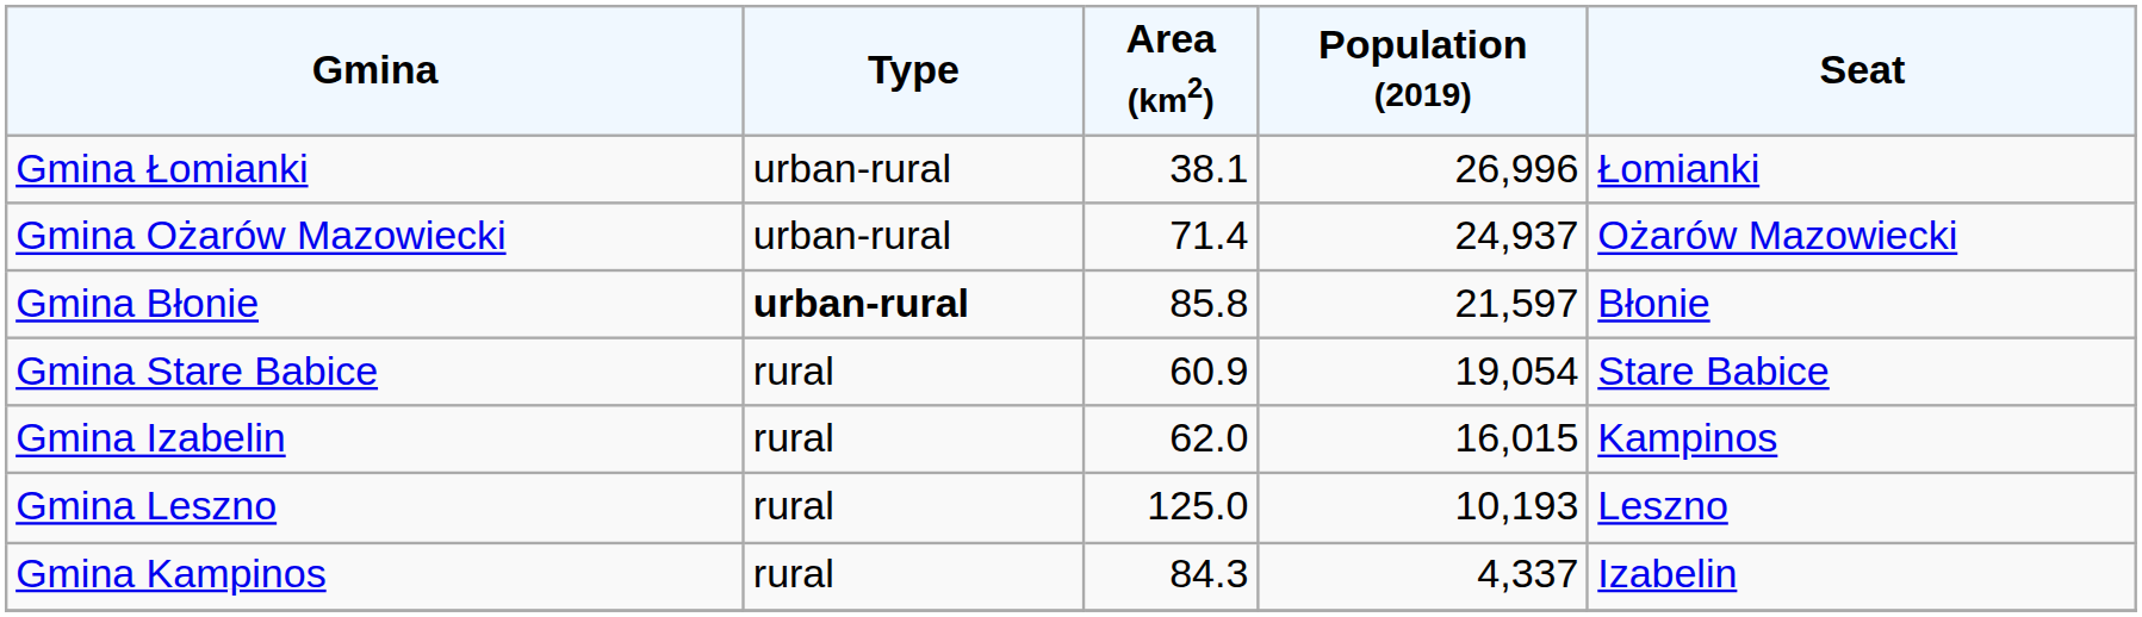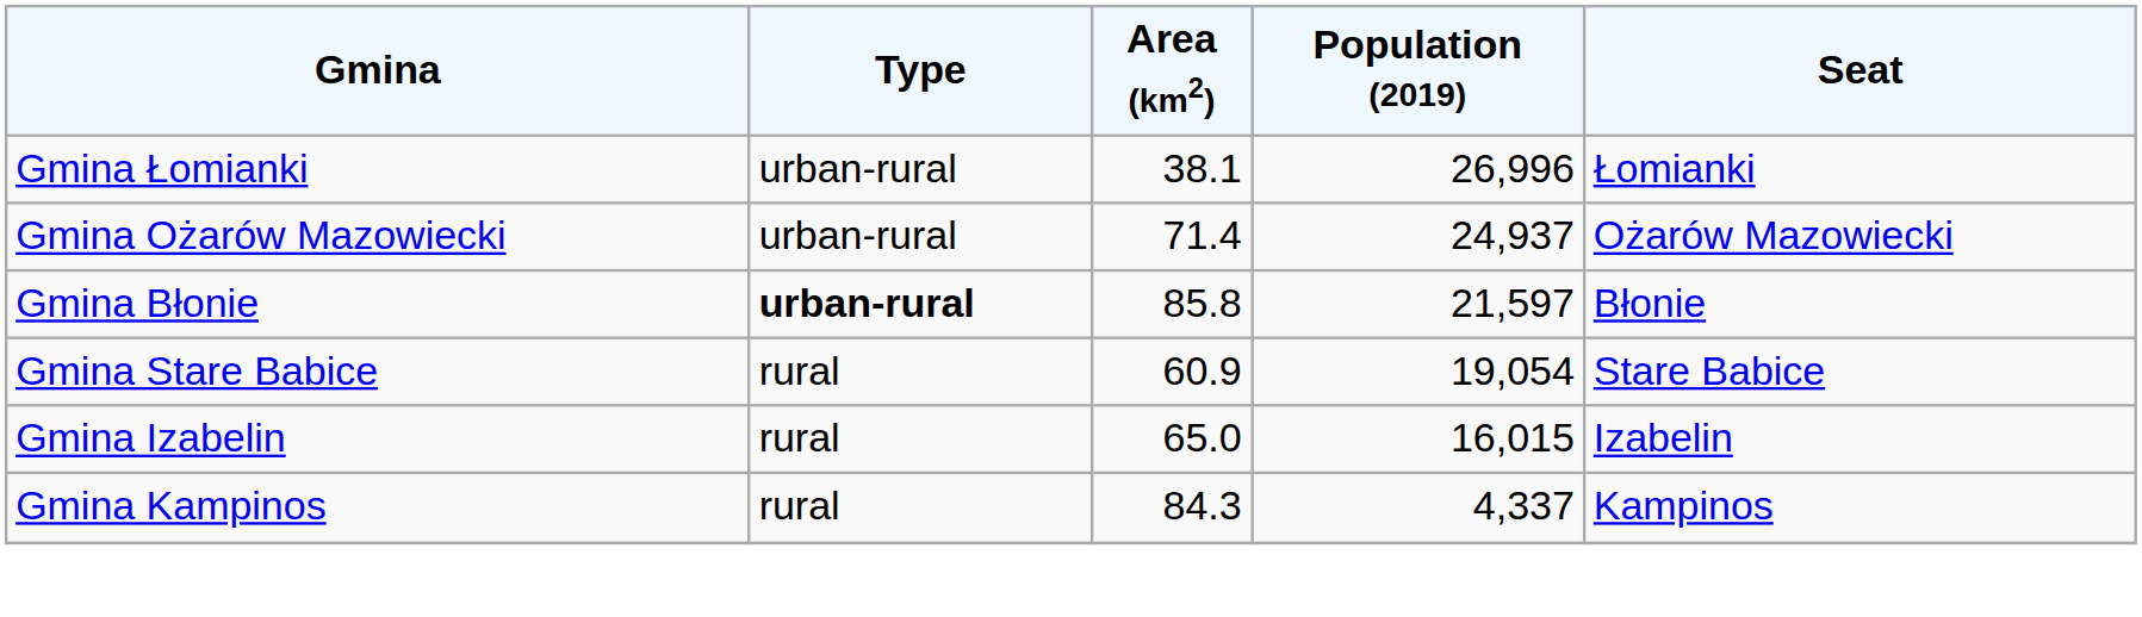 <table class="wikitable sortable" width="60%" style="font-size:90%;line-height:120%;">
 <tr bgcolor="F0F8FF">
 <td style="text-align:center;"><strong>Gmina</strong></td>
 <td style="text-align:center;"><strong>Type</strong></td>
 <td style="text-align:center;"><strong>Area<br><small>(km<sup>2</sup>)</small></strong></td>
 <td style="text-align:center;"><strong>Population<br><small>(2019)</small></strong></td>
 <td style="text-align:center;"><strong>Seat</strong></td>
 </tr>
 <tr>
 <td><a href='#'>Gmina Łomianki</a></td>
 <td>urban-rural</td>
 <td style="text-align:right;">38.1</td>
 <td style="text-align:right;">26,996</td>
 <td><a href='#'>Łomianki</a></td>
 </tr>
 <tr>
 <td><a href='#'>Gmina Ożarów Mazowiecki</a></td>
 <td>urban-rural</td>
 <td style="text-align:right;">71.4</td>
 <td style="text-align:right;">24,937</td>
 <td><a href='#'>Ożarów Mazowiecki</a></td>
 </tr>
 <tr>
 <td><a href='#'>Gmina Błonie</a></td>
 <td><strong>urban-rural</strong></td>
 <td style="text-align:right;">85.8</td>
 <td style="text-align:right;">21,597</td>
 <td><a href='#'>Błonie</a></td>
 </tr>
 <tr>
 <td><a href='#'>Gmina Stare Babice</a></td>
 <td>rural</td>
 <td style="text-align:right;">60.9</td>
 <td style="text-align:right;">19,054</td>
 <td><a href='#'>Stare Babice</a></td>
 </tr>
 <tr>
 <td><a href='#'>Gmina Izabelin</a></td>
 <td>rural</td>
-<td style="text-align:right;">62.0</td>
+<td style="text-align:right;">65.0</td>
 <td style="text-align:right;">16,015</td>
-<td><a href='#'>Kampinos</a></td>
-</tr>
-<tr>
-<td><a href='#'>Gmina Leszno</a></td>
-<td>rural</td>
-<td style="text-align:right;">125.0</td>
-<td style="text-align:right;">10,193</td>
-<td><a href='#'>Leszno</a></td>
+<td><a href='#'>Izabelin</a></td>
 </tr>
 <tr>
 <td><a href='#'>Gmina Kampinos</a></td>
 <td>rural</td>
 <td style="text-align:right;">84.3</td>
 <td style="text-align:right;">4,337</td>
-<td><a href='#'>Izabelin</a></td>
+<td><a href='#'>Kampinos</a></td>
 </tr>
 <tr>
 </tr>
 </table>
